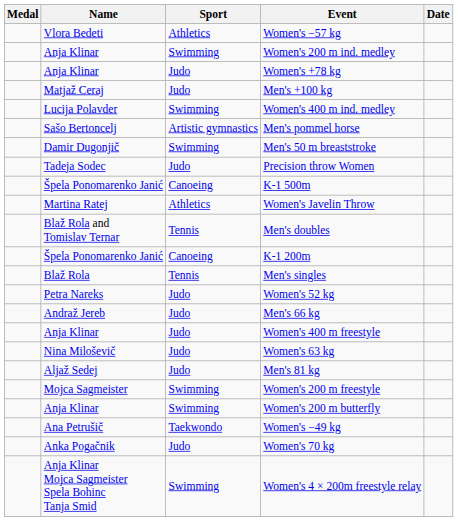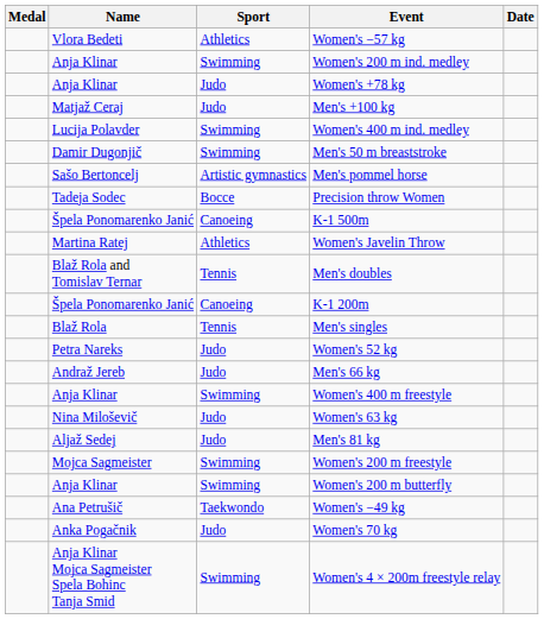 <table class="wikitable sortable" style="font-size: 95%;">
 <tr>
 <th>Medal</th>
 <th>Name</th>
 <th>Sport</th>
 <th>Event</th>
 <th>Date</th>
 </tr>
 <tr>
 <td></td>
 <td><a href='#'>Vlora Bedeti</a></td>
 <td><a href='#'>Athletics</a></td>
 <td><a href='#'>Women's −57 kg</a></td>
 <td></td>
 </tr>
 <tr>
 <td></td>
 <td><a href='#'>Anja Klinar</a></td>
 <td><a href='#'>Swimming</a></td>
 <td><a href='#'>Women's 200 m ind. medley</a></td>
 <td></td>
 </tr>
 <tr>
 <td></td>
 <td><a href='#'>Anja Klinar</a></td>
 <td><a href='#'>Judo</a></td>
 <td><a href='#'>Women's +78 kg</a></td>
 <td></td>
 </tr>
 <tr>
 <td></td>
 <td><a href='#'>Matjaž Ceraj</a></td>
 <td><a href='#'>Judo</a></td>
 <td><a href='#'>Men's +100 kg</a></td>
 <td></td>
 </tr>
 <tr>
 <td></td>
 <td><a href='#'>Lucija Polavder</a></td>
 <td><a href='#'>Swimming</a></td>
 <td><a href='#'>Women's 400 m ind. medley</a></td>
 <td></td>
 </tr>
 <tr>
 <td></td>
+<td><a href='#'>Damir Dugonjič</a></td>
+<td><a href='#'>Swimming</a></td>
+<td><a href='#'>Men's 50 m breaststroke</a></td>
+<td></td>
+</tr>
+<tr>
+<td></td>
 <td><a href='#'>Sašo Bertoncelj</a></td>
 <td><a href='#'>Artistic gymnastics</a></td>
 <td><a href='#'>Men's pommel horse</a></td>
 <td></td>
 </tr>
 <tr>
 <td></td>
-<td><a href='#'>Damir Dugonjič</a></td>
-<td><a href='#'>Swimming</a></td>
-<td><a href='#'>Men's 50 m breaststroke</a></td>
-<td></td>
-</tr>
-<tr>
-<td></td>
 <td><a href='#'>Tadeja Sodec</a></td>
-<td><a href='#'>Judo</a></td>
+<td><a href='#'>Bocce</a></td>
 <td><a href='#'>Precision throw Women</a></td>
 <td></td>
 </tr>
 <tr>
 <td></td>
 <td><a href='#'>Špela Ponomarenko Janić</a></td>
 <td><a href='#'>Canoeing</a></td>
 <td><a href='#'>K-1 500m</a></td>
 <td></td>
 </tr>
 <tr>
 <td></td>
 <td><a href='#'>Martina Ratej</a></td>
 <td><a href='#'>Athletics</a></td>
 <td><a href='#'>Women's Javelin Throw</a></td>
 <td></td>
 </tr>
 <tr>
 <td></td>
 <td><a href='#'>Blaž Rola</a>  and<br> <a href='#'>Tomislav Ternar</a></td>
 <td><a href='#'>Tennis</a></td>
 <td><a href='#'>Men's doubles</a></td>
 <td></td>
 </tr>
 <tr>
 <td></td>
 <td><a href='#'>Špela Ponomarenko Janić</a></td>
 <td><a href='#'>Canoeing</a></td>
 <td><a href='#'>K-1 200m</a></td>
 <td></td>
 </tr>
 <tr>
 <td></td>
 <td><a href='#'>Blaž Rola</a></td>
 <td><a href='#'>Tennis</a></td>
 <td><a href='#'>Men's singles</a></td>
 <td></td>
 </tr>
 <tr>
 <td></td>
 <td><a href='#'>Petra Nareks</a></td>
 <td><a href='#'>Judo</a></td>
 <td><a href='#'>Women's 52 kg</a></td>
 <td></td>
 </tr>
 <tr>
 <td></td>
 <td><a href='#'>Andraž Jereb</a></td>
 <td><a href='#'>Judo</a></td>
 <td><a href='#'>Men's 66 kg</a></td>
 <td></td>
 </tr>
 <tr>
 <td></td>
 <td><a href='#'>Anja Klinar</a></td>
-<td><a href='#'>Judo</a></td>
+<td><a href='#'>Swimming</a></td>
 <td><a href='#'>Women's 400 m freestyle</a></td>
 <td></td>
 </tr>
 <tr>
 <td></td>
 <td><a href='#'>Nina Miloševič</a></td>
 <td><a href='#'>Judo</a></td>
 <td><a href='#'>Women's 63 kg</a></td>
 <td></td>
 </tr>
 <tr>
 <td></td>
 <td><a href='#'>Aljaž Sedej</a></td>
 <td><a href='#'>Judo</a></td>
 <td><a href='#'>Men's 81 kg</a></td>
 <td></td>
 </tr>
 <tr>
 <td></td>
 <td><a href='#'>Mojca Sagmeister</a></td>
 <td><a href='#'>Swimming</a></td>
 <td><a href='#'>Women's 200 m freestyle</a></td>
 <td></td>
 </tr>
 <tr>
 <td></td>
 <td><a href='#'>Anja Klinar</a></td>
 <td><a href='#'>Swimming</a></td>
 <td><a href='#'>Women's 200 m butterfly</a></td>
 <td></td>
 </tr>
 <tr>
 <td></td>
 <td><a href='#'>Ana Petrušič</a></td>
 <td><a href='#'>Taekwondo</a></td>
 <td><a href='#'>Women's −49 kg</a></td>
 <td></td>
 </tr>
 <tr>
 <td></td>
 <td><a href='#'>Anka Pogačnik</a></td>
 <td><a href='#'>Judo</a></td>
 <td><a href='#'>Women's 70 kg</a></td>
 <td></td>
 </tr>
 <tr>
 <td></td>
 <td><a href='#'>Anja Klinar</a><br><a href='#'>Mojca Sagmeister</a><br><a href='#'>Spela Bohinc</a><br><a href='#'>Tanja Smid</a></td>
 <td><a href='#'>Swimming</a></td>
 <td><a href='#'>Women's 4 × 200m freestyle relay</a></td>
 <td></td>
 </tr>
 </table>
